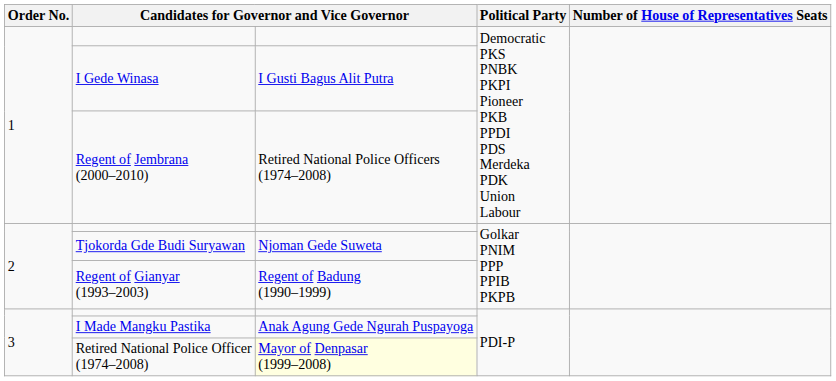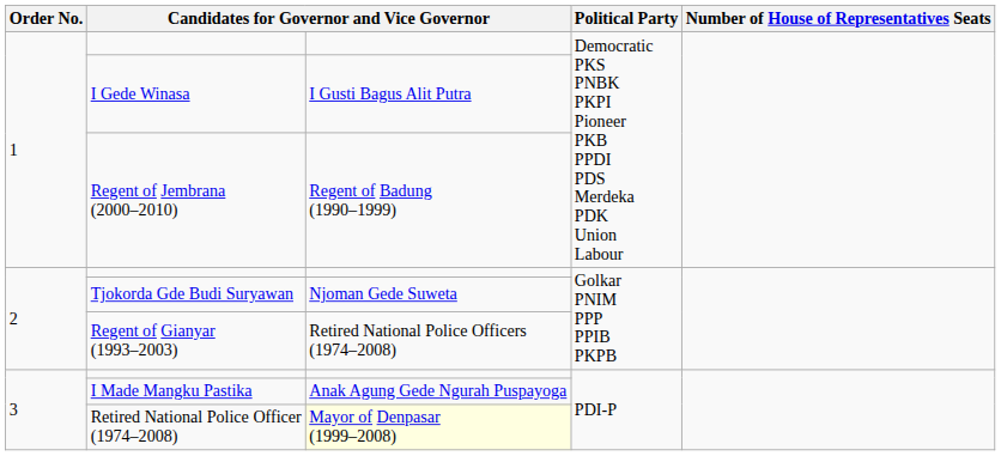 <table class="wikitable sortable">
 <tr>
 <th>Order No.</th>
 <th colspan="2">Candidates for Governor and Vice Governor</th>
 <th>Political Party</th>
 <th>Number of <a href='#'>House of Representatives</a> Seats</th>
 </tr>
 <tr>
 <td rowspan="3">1</td>
 <td></td>
 <td></td>
 <td rowspan="3">Democratic<br>PKS<br>PNBK<br>PKPI<br>Pioneer<br>PKB<br>PPDI<br>PDS<br>Merdeka<br>PDK<br>Union<br>Labour</td>
 <td rowspan="3"></td>
 </tr>
 <tr>
 <td><a href='#'>I Gede Winasa</a></td>
 <td><a href='#'>I Gusti Bagus Alit Putra</a></td>
 </tr>
 <tr>
 <td><a href='#'>Regent of</a> <a href='#'>Jembrana</a><br>(2000–2010)</td>
-<td>Retired National Police Officers<br>(1974–2008)</td>
+<td><a href='#'>Regent of</a> <a href='#'>Badung</a><br>(1990–1999)</td>
 </tr>
 <tr>
 <td rowspan="3">2</td>
 <td></td>
 <td></td>
 <td rowspan="3">Golkar<br>PNIM<br>PPP<br>PPIB<br>PKPB</td>
 <td rowspan="3"></td>
 </tr>
 <tr>
 <td><a href='#'>Tjokorda Gde Budi Suryawan</a></td>
 <td><a href='#'>Njoman Gede Suweta</a></td>
 </tr>
 <tr>
 <td><a href='#'>Regent of</a> <a href='#'>Gianyar</a><br>(1993–2003)</td>
-<td><a href='#'>Regent of</a> <a href='#'>Badung</a><br>(1990–1999)</td>
+<td>Retired National Police Officers<br>(1974–2008)</td>
 </tr>
 <tr>
 <td rowspan="3">3</td>
 <td></td>
 <td></td>
 <td rowspan="3">PDI-P</td>
 <td rowspan="3"></td>
 </tr>
 <tr>
 <td><a href='#'>I Made Mangku Pastika</a></td>
 <td><a href='#'>Anak Agung Gede Ngurah Puspayoga</a></td>
 </tr>
 <tr>
 <td>Retired National Police Officer<br>(1974–2008)</td>
 <td style="background: lightyellow;"><a href='#'>Mayor of</a> <a href='#'>Denpasar</a><br>(1999–2008)</td>
 </tr>
 </table>
